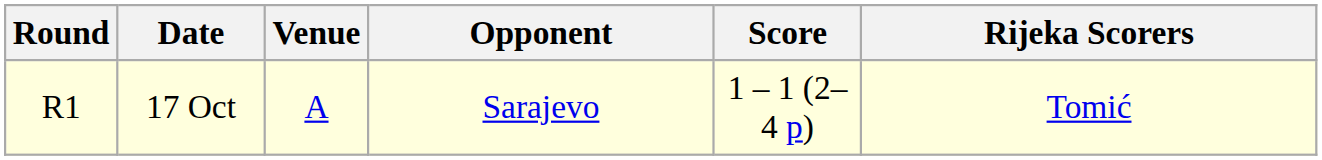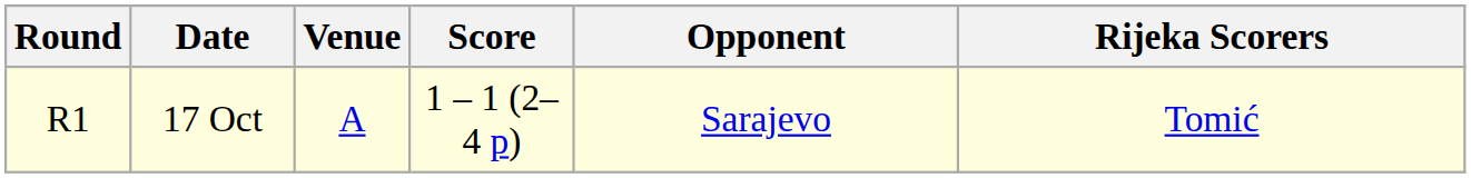 <table class="wikitable sortable" style="text-align: center; font-size:95%;">
 <tr>
 <th width="30">Round</th>
 <th width="60">Date</th>
 <th width="20">Venue</th>
+<th width="60">Score</th>
 <th width="150">Opponent</th>
-<th width="60">Score</th>
 <th width="200">Rijeka Scorers</th>
 </tr>
 <tr bgcolor="#ffffdd">
 <td>R1</td>
 <td>17 Oct</td>
 <td><a href='#'>A</a></td>
+<td>1 – 1 (2–4 <a href='#'>p</a>)</td>
 <td><a href='#'>Sarajevo</a></td>
-<td>1 – 1 (2–4 <a href='#'>p</a>)</td>
 <td><a href='#'>Tomić</a></td>
 </tr>
 </table>
